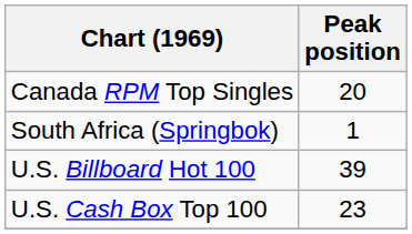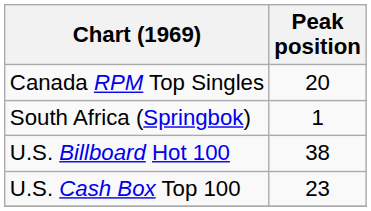 <table class="wikitable sortable">
 <tr>
 <th>Chart (1969)</th>
 <th>Peak<br>position</th>
 </tr>
 <tr>
 <td>Canada <em><a href='#'>RPM</a></em> Top Singles</td>
 <td style="text-align:center;">20</td>
 </tr>
 <tr>
 <td>South Africa (<a href='#'>Springbok</a>)</td>
 <td align="center">1</td>
 </tr>
 <tr>
 <td>U.S. <em><a href='#'>Billboard</a></em> <a href='#'>Hot 100</a></td>
-<td style="text-align:center;">39</td>
+<td style="text-align:center;">38</td>
 </tr>
 <tr>
 <td>U.S. <a href='#'><em>Cash Box</em></a> Top 100</td>
 <td align="center">23</td>
 </tr>
 <tr>
 </tr>
 </table>
